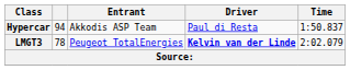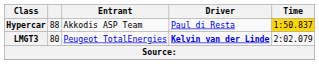 <table class="wikitable" style="font-size:90%;">
 <tr>
 <th>Class</th>
 <th></th>
 <th>Entrant</th>
 <th>Driver</th>
 <th>Time</th>
 </tr>
 <tr>
 <th>Hypercar</th>
-<td style="text-align:center;">94</td>
+<td style="text-align:center;">88</td>
 <td> Akkodis ASP Team</td>
 <td> <a href='#'>Paul di Resta</a></td>
-<td>1:50.837</td>
+<td style="background: gold;">1:50.837</td>
 </tr>
 <tr>
 <th>LMGT3</th>
-<td style="text-align:center;">78</td>
+<td style="text-align:center;">80</td>
 <td> <a href='#'>Peugeot TotalEnergies</a></td>
 <td><strong> <a href='#'>Kelvin van der Linde</a></strong></td>
 <td>2:02.079</td>
 </tr>
 <tr>
 <th colspan="6">Source:</th>
 </tr>
 <tr>
 </tr>
 </table>
